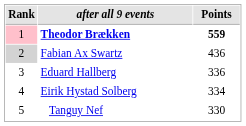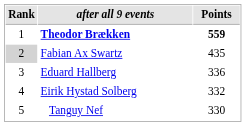 <table cellspacing="1" cellpadding="3" style="border:1px solid #aaa; font-size:86%;">
 <tr style="background:#e4e4e4;">
 <th style="border-bottom:1px solid #AAAAAA; width: 10px;">Rank</th>
 <th style="border-bottom:1px solid #AAAAAA; width: 180px;"><em>after all 9 events</em></th>
 <th style="border-bottom:1px solid #AAAAAA; width: 50px;">Points</th>
 </tr>
 <tr>
-<td align=center style="background: pink;">1</td>
+<td align=center>1</td>
 <td> <strong><a href='#'>Theodor Brækken</a></strong></td>
 <td align=center><strong>559</strong></td>
 </tr>
 <tr>
 <td align=center style="background: lightgrey;">2</td>
 <td> <a href='#'>Fabian Ax Swartz</a></td>
-<td align=center>436</td>
+<td align=center>435</td>
 </tr>
 <tr>
 <td align=center>3</td>
 <td> <a href='#'>Eduard Hallberg</a></td>
 <td align=center>336</td>
 </tr>
 <tr>
 <td align=center>4</td>
 <td> <a href='#'>Eirik Hystad Solberg</a></td>
-<td align=center>334</td>
+<td align=center>332</td>
 </tr>
 <tr>
 <td align=center>5</td>
 <td>   <a href='#'>Tanguy Nef</a></td>
 <td align=center>330</td>
 </tr>
 </table>
